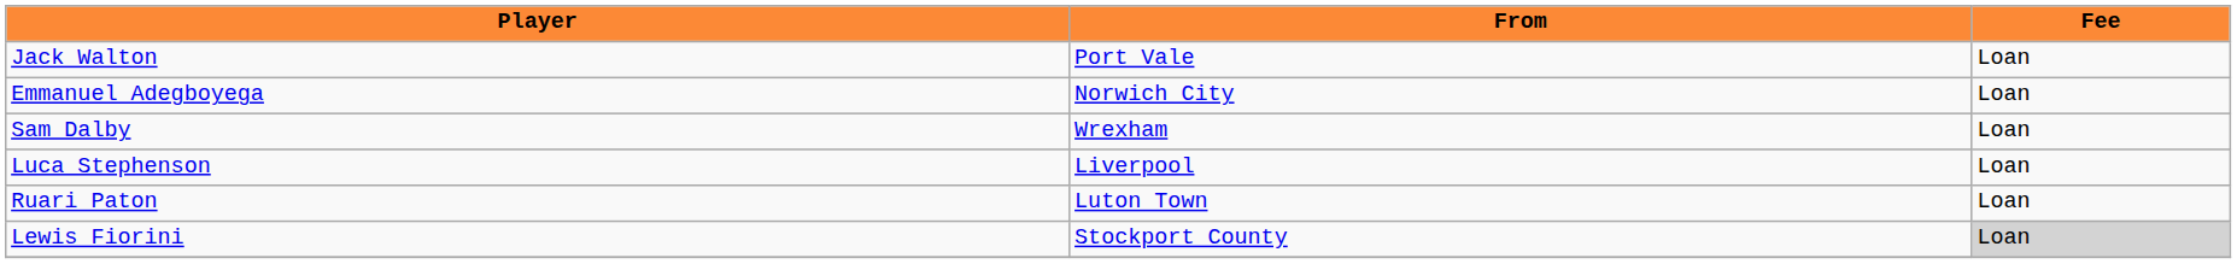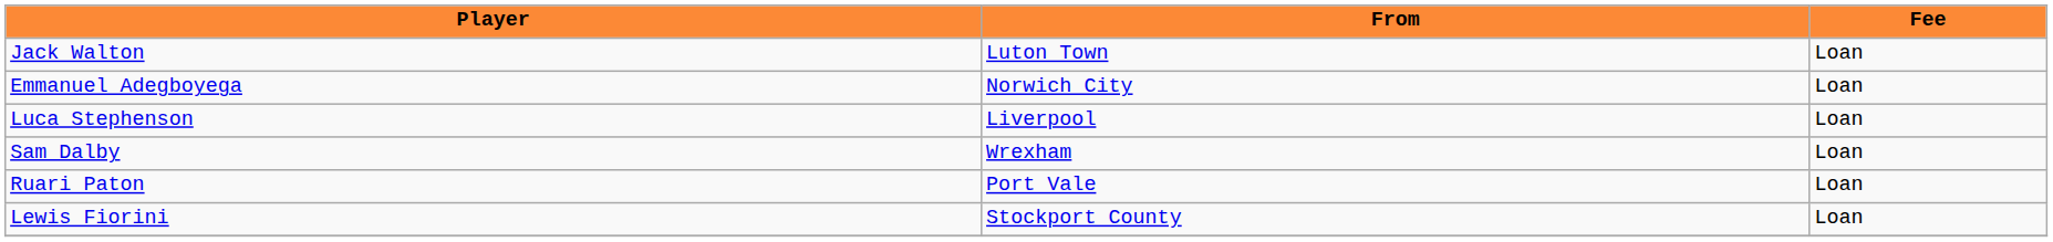 <table class="wikitable" style="text-align:left; font-size:95%;width:98%;">
 <tr>
 <th style="background:#FC8936; color:black;">Player</th>
 <th style="background:#FC8936; color:black;">From</th>
 <th style="background:#FC8936; color:black;">Fee</th>
 </tr>
 <tr>
 <td> <a href='#'>Jack Walton</a></td>
-<td> <a href='#'>Port Vale</a></td>
+<td> <a href='#'>Luton Town</a></td>
 <td>Loan</td>
 </tr>
 <tr>
 <td> <a href='#'>Emmanuel Adegboyega</a></td>
 <td> <a href='#'>Norwich City</a></td>
 <td>Loan</td>
 </tr>
 <tr>
+<td> <a href='#'>Luca Stephenson</a></td>
+<td> <a href='#'>Liverpool</a></td>
+<td>Loan</td>
+</tr>
+<tr>
 <td> <a href='#'>Sam Dalby</a></td>
 <td> <a href='#'>Wrexham</a></td>
 <td>Loan</td>
 </tr>
 <tr>
-<td> <a href='#'>Luca Stephenson</a></td>
-<td> <a href='#'>Liverpool</a></td>
-<td>Loan</td>
-</tr>
-<tr>
 <td> <a href='#'>Ruari Paton</a></td>
-<td> <a href='#'>Luton Town</a></td>
+<td> <a href='#'>Port Vale</a></td>
 <td>Loan</td>
 </tr>
 <tr>
 <td> <a href='#'>Lewis Fiorini</a></td>
 <td> <a href='#'>Stockport County</a></td>
-<td style="background: lightgrey;">Loan</td>
+<td>Loan</td>
 </tr>
 <tr>
 </tr>
 </table>
